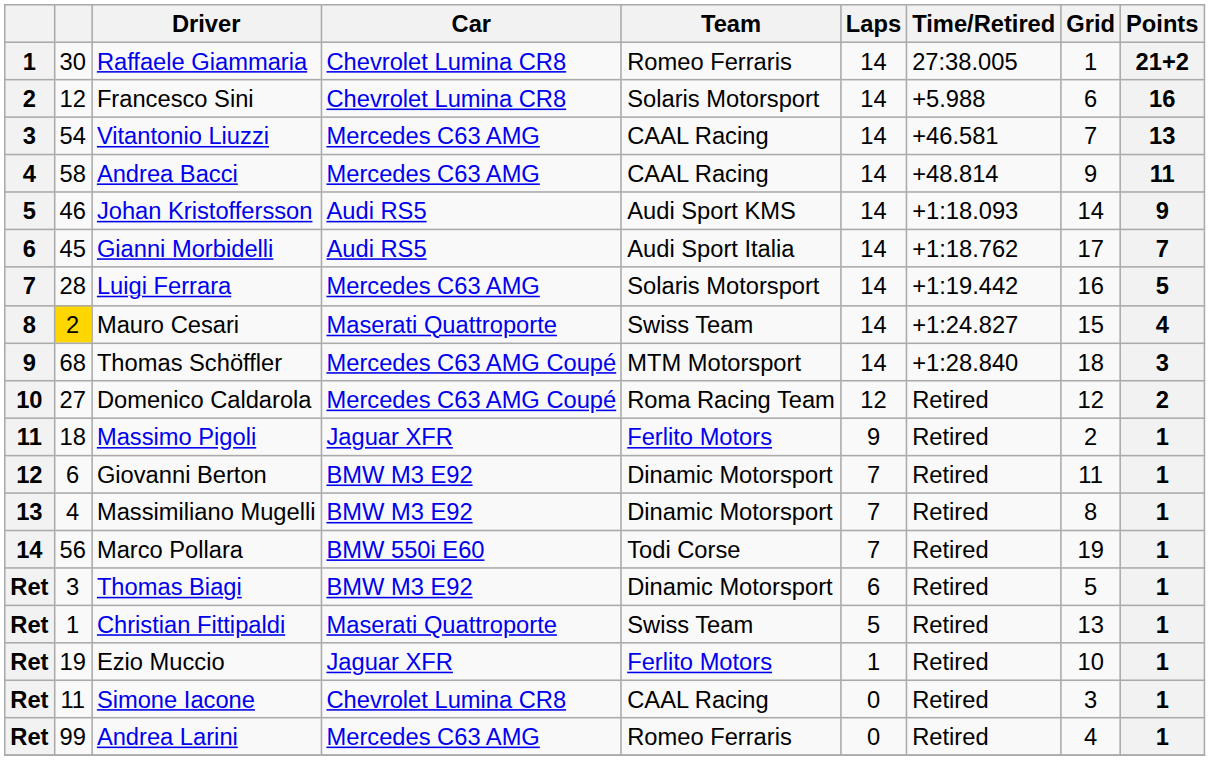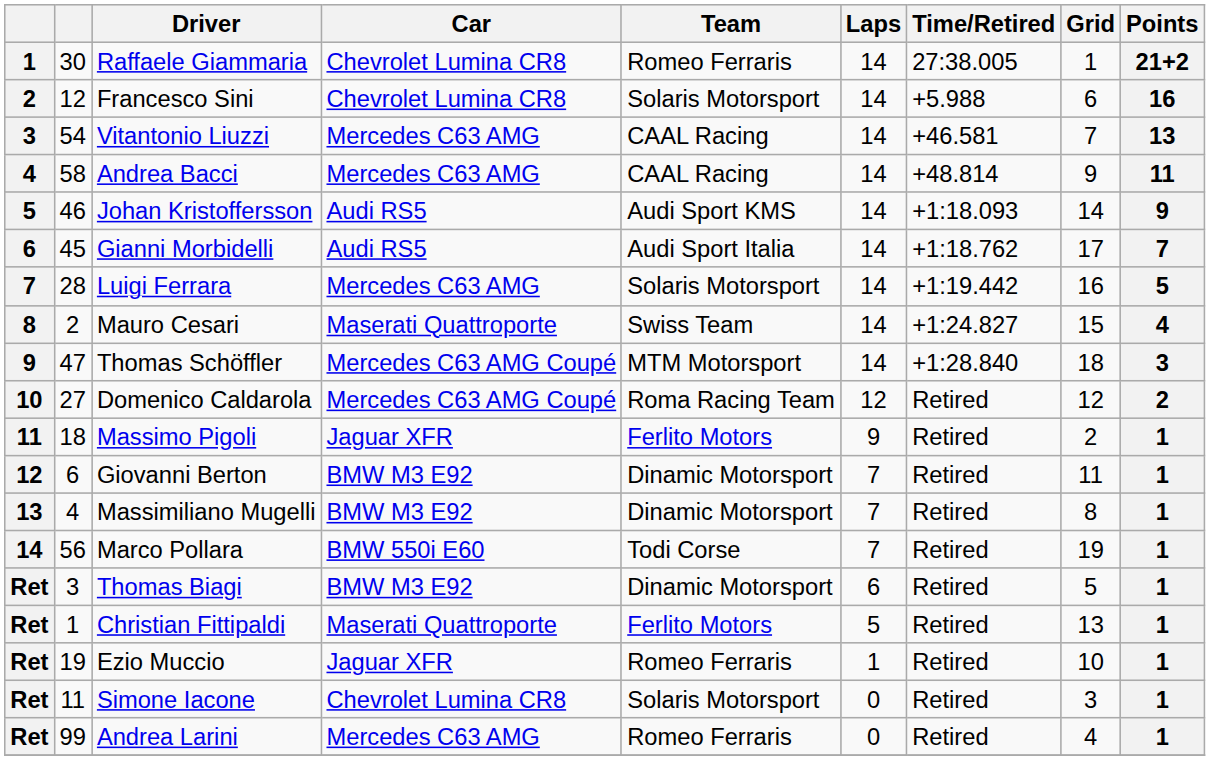 <table class="wikitable sortable" style="font-size:95%">
 <tr>
 <th></th>
 <th></th>
 <th>Driver</th>
 <th>Car</th>
 <th>Team</th>
 <th>Laps</th>
 <th>Time/Retired</th>
 <th>Grid</th>
 <th>Points</th>
 </tr>
 <tr>
 <th>1</th>
 <td align=center>30</td>
 <td> <a href='#'>Raffaele Giammaria</a></td>
 <td><a href='#'>Chevrolet Lumina CR8</a></td>
 <td> Romeo Ferraris</td>
 <td align=center>14</td>
 <td>27:38.005</td>
 <td align=center>1</td>
 <th>21+2</th>
 </tr>
 <tr>
 <th>2</th>
 <td align=center>12</td>
 <td> Francesco Sini</td>
 <td><a href='#'>Chevrolet Lumina CR8</a></td>
 <td> Solaris Motorsport</td>
 <td align=center>14</td>
 <td>+5.988</td>
 <td align=center>6</td>
 <th>16</th>
 </tr>
 <tr>
 <th>3</th>
 <td align=center>54</td>
 <td> <a href='#'>Vitantonio Liuzzi</a></td>
 <td><a href='#'>Mercedes C63 AMG</a></td>
 <td> CAAL Racing</td>
 <td align=center>14</td>
 <td>+46.581</td>
 <td align=center>7</td>
 <th>13</th>
 </tr>
 <tr>
 <th>4</th>
 <td align=center>58</td>
 <td> <a href='#'>Andrea Bacci</a></td>
 <td><a href='#'>Mercedes C63 AMG</a></td>
 <td> CAAL Racing</td>
 <td align=center>14</td>
 <td>+48.814</td>
 <td align=center>9</td>
 <th>11</th>
 </tr>
 <tr>
 <th>5</th>
 <td align=center>46</td>
 <td> <a href='#'>Johan Kristoffersson</a></td>
 <td><a href='#'>Audi RS5</a></td>
 <td> Audi Sport KMS</td>
 <td align=center>14</td>
 <td>+1:18.093</td>
 <td align=center>14</td>
 <th>9</th>
 </tr>
 <tr>
 <th>6</th>
 <td align=center>45</td>
 <td> <a href='#'>Gianni Morbidelli</a></td>
 <td><a href='#'>Audi RS5</a></td>
 <td> Audi Sport Italia</td>
 <td align=center>14</td>
 <td>+1:18.762</td>
 <td align=center>17</td>
 <th>7</th>
 </tr>
 <tr>
 <th>7</th>
 <td align=center>28</td>
 <td> <a href='#'>Luigi Ferrara</a></td>
 <td><a href='#'>Mercedes C63 AMG</a></td>
 <td> Solaris Motorsport</td>
 <td align=center>14</td>
 <td>+1:19.442</td>
 <td align=center>16</td>
 <th>5</th>
 </tr>
 <tr>
 <th>8</th>
-<td align=center style="background: gold;">2</td>
+<td align=center>2</td>
 <td> Mauro Cesari</td>
 <td><a href='#'>Maserati Quattroporte</a></td>
 <td> Swiss Team</td>
 <td align=center>14</td>
 <td>+1:24.827</td>
 <td align=center>15</td>
 <th>4</th>
 </tr>
 <tr>
 <th>9</th>
-<td align=center>68</td>
+<td align=center>47</td>
 <td> Thomas Schöffler</td>
 <td><a href='#'>Mercedes C63 AMG Coupé</a></td>
 <td> MTM Motorsport</td>
 <td align=center>14</td>
 <td>+1:28.840</td>
 <td align=center>18</td>
 <th>3</th>
 </tr>
 <tr>
 <th>10</th>
 <td align=center>27</td>
 <td> Domenico Caldarola</td>
 <td><a href='#'>Mercedes C63 AMG Coupé</a></td>
 <td> Roma Racing Team</td>
 <td align=center>12</td>
 <td>Retired</td>
 <td align=center>12</td>
 <th>2</th>
 </tr>
 <tr>
 <th>11</th>
 <td align=center>18</td>
 <td> <a href='#'>Massimo Pigoli</a></td>
 <td><a href='#'>Jaguar XFR</a></td>
 <td> <a href='#'>Ferlito Motors</a></td>
 <td align=center>9</td>
 <td>Retired</td>
 <td align=center>2</td>
 <th>1</th>
 </tr>
 <tr>
 <th>12</th>
 <td align=center>6</td>
 <td> Giovanni Berton</td>
 <td><a href='#'>BMW M3 E92</a></td>
 <td> Dinamic Motorsport</td>
 <td align=center>7</td>
 <td>Retired</td>
 <td align=center>11</td>
 <th>1</th>
 </tr>
 <tr>
 <th>13</th>
 <td align=center>4</td>
 <td> Massimiliano Mugelli</td>
 <td><a href='#'>BMW M3 E92</a></td>
 <td> Dinamic Motorsport</td>
 <td align=center>7</td>
 <td>Retired</td>
 <td align=center>8</td>
 <th>1</th>
 </tr>
 <tr>
 <th>14</th>
 <td align=center>56</td>
 <td> Marco Pollara</td>
 <td><a href='#'>BMW 550i E60</a></td>
 <td> Todi Corse</td>
 <td align=center>7</td>
 <td>Retired</td>
 <td align=center>19</td>
 <th>1</th>
 </tr>
 <tr>
 <th>Ret</th>
 <td align=center>3</td>
 <td> <a href='#'>Thomas Biagi</a></td>
 <td><a href='#'>BMW M3 E92</a></td>
 <td> Dinamic Motorsport</td>
 <td align=center>6</td>
 <td>Retired</td>
 <td align=center>5</td>
 <th>1</th>
 </tr>
 <tr>
 <th>Ret</th>
 <td align=center>1</td>
 <td> <a href='#'>Christian Fittipaldi</a></td>
 <td><a href='#'>Maserati Quattroporte</a></td>
-<td> Swiss Team</td>
+<td> <a href='#'>Ferlito Motors</a></td>
 <td align=center>5</td>
 <td>Retired</td>
 <td align=center>13</td>
 <th>1</th>
 </tr>
 <tr>
 <th>Ret</th>
 <td align=center>19</td>
 <td> Ezio Muccio</td>
 <td><a href='#'>Jaguar XFR</a></td>
-<td> <a href='#'>Ferlito Motors</a></td>
+<td> Romeo Ferraris</td>
 <td align=center>1</td>
 <td>Retired</td>
 <td align=center>10</td>
 <th>1</th>
 </tr>
 <tr>
 <th>Ret</th>
 <td align=center>11</td>
 <td> <a href='#'>Simone Iacone</a></td>
 <td><a href='#'>Chevrolet Lumina CR8</a></td>
-<td> CAAL Racing</td>
+<td> Solaris Motorsport</td>
 <td align=center>0</td>
 <td>Retired</td>
 <td align=center>3</td>
 <th>1</th>
 </tr>
 <tr>
 <th>Ret</th>
 <td align=center>99</td>
 <td> <a href='#'>Andrea Larini</a></td>
 <td><a href='#'>Mercedes C63 AMG</a></td>
 <td> Romeo Ferraris</td>
 <td align=center>0</td>
 <td>Retired</td>
 <td align=center>4</td>
 <th>1</th>
 </tr>
 <tr>
 </tr>
 </table>
